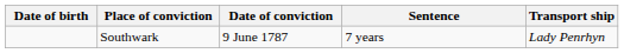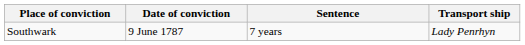 <table class="wikitable sortable plainrowheaders" style="width=1024px;">
 <tr>
-<th style="width: 15%;">Date of birth</th>
 <th style="width: 20%;">Place of conviction</th>
 <th style="width: 20%;">Date of conviction</th>
 <th style="width: 30%;">Sentence</th>
 <th style="width: 15%;">Transport ship</th>
 </tr>
 <tr>
-<td></td>
 <td>Southwark</td>
 <td>9 June 1787</td>
 <td>7 years</td>
 <td><em>Lady Penrhyn</em></td>
 </tr>
 </table>
